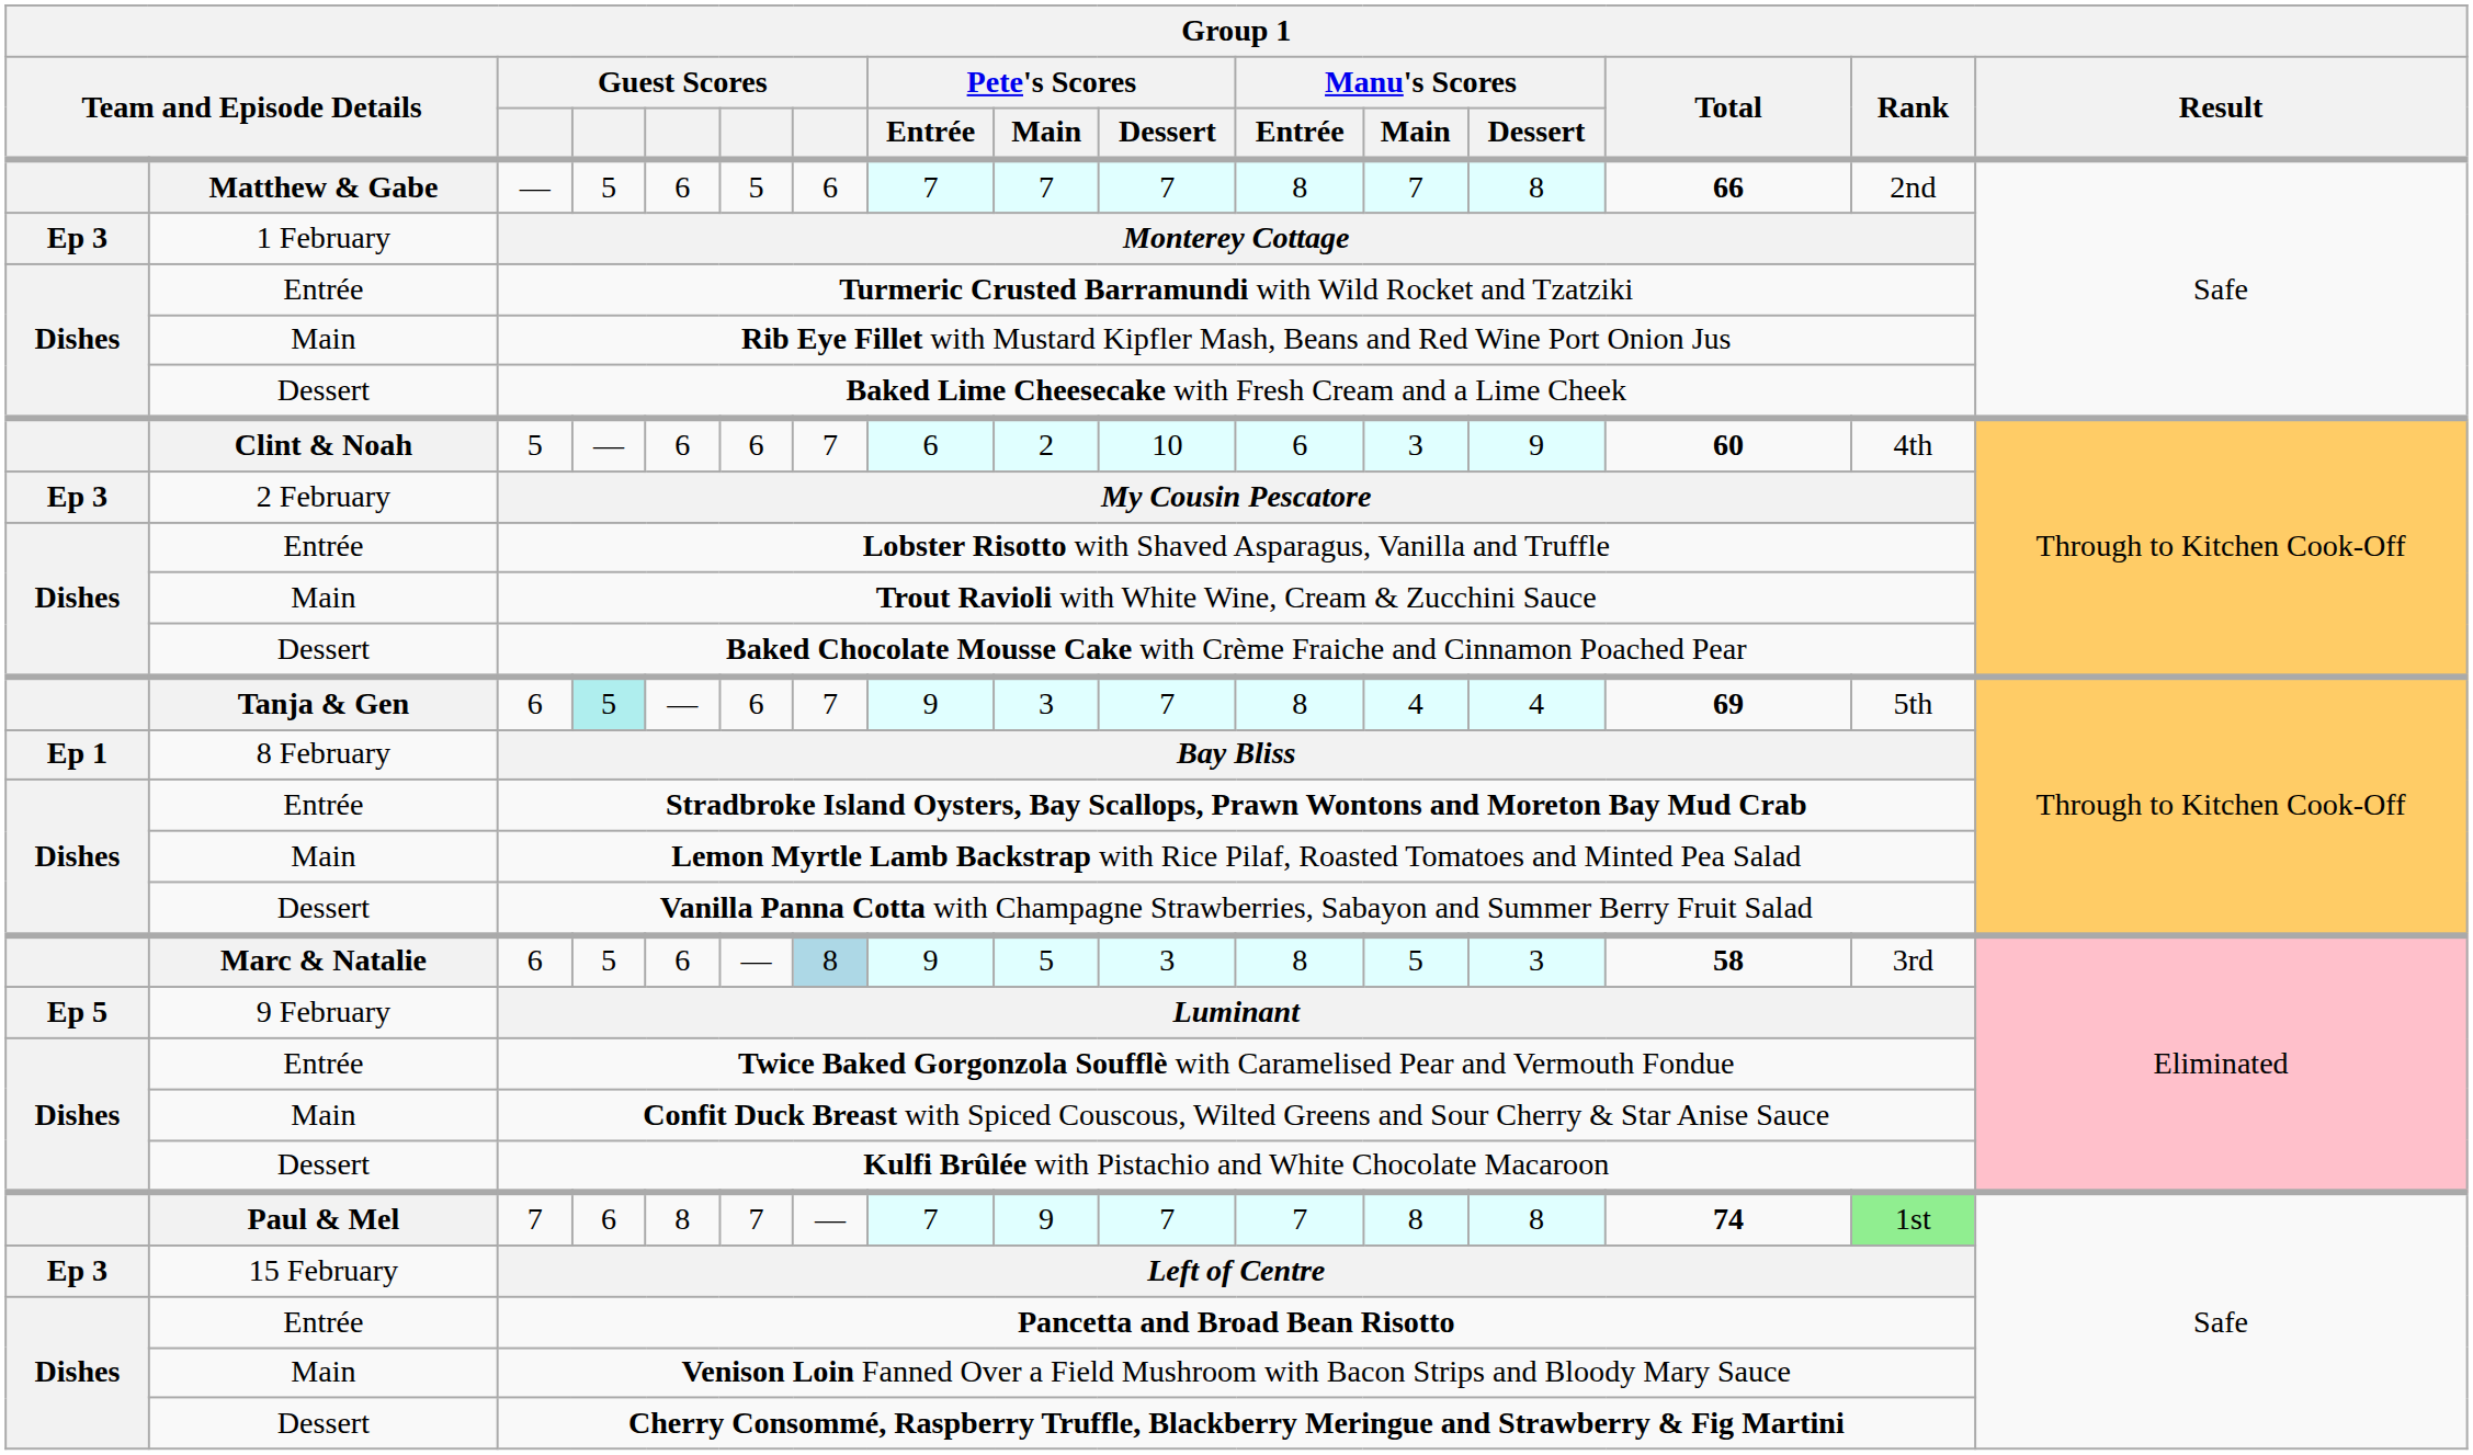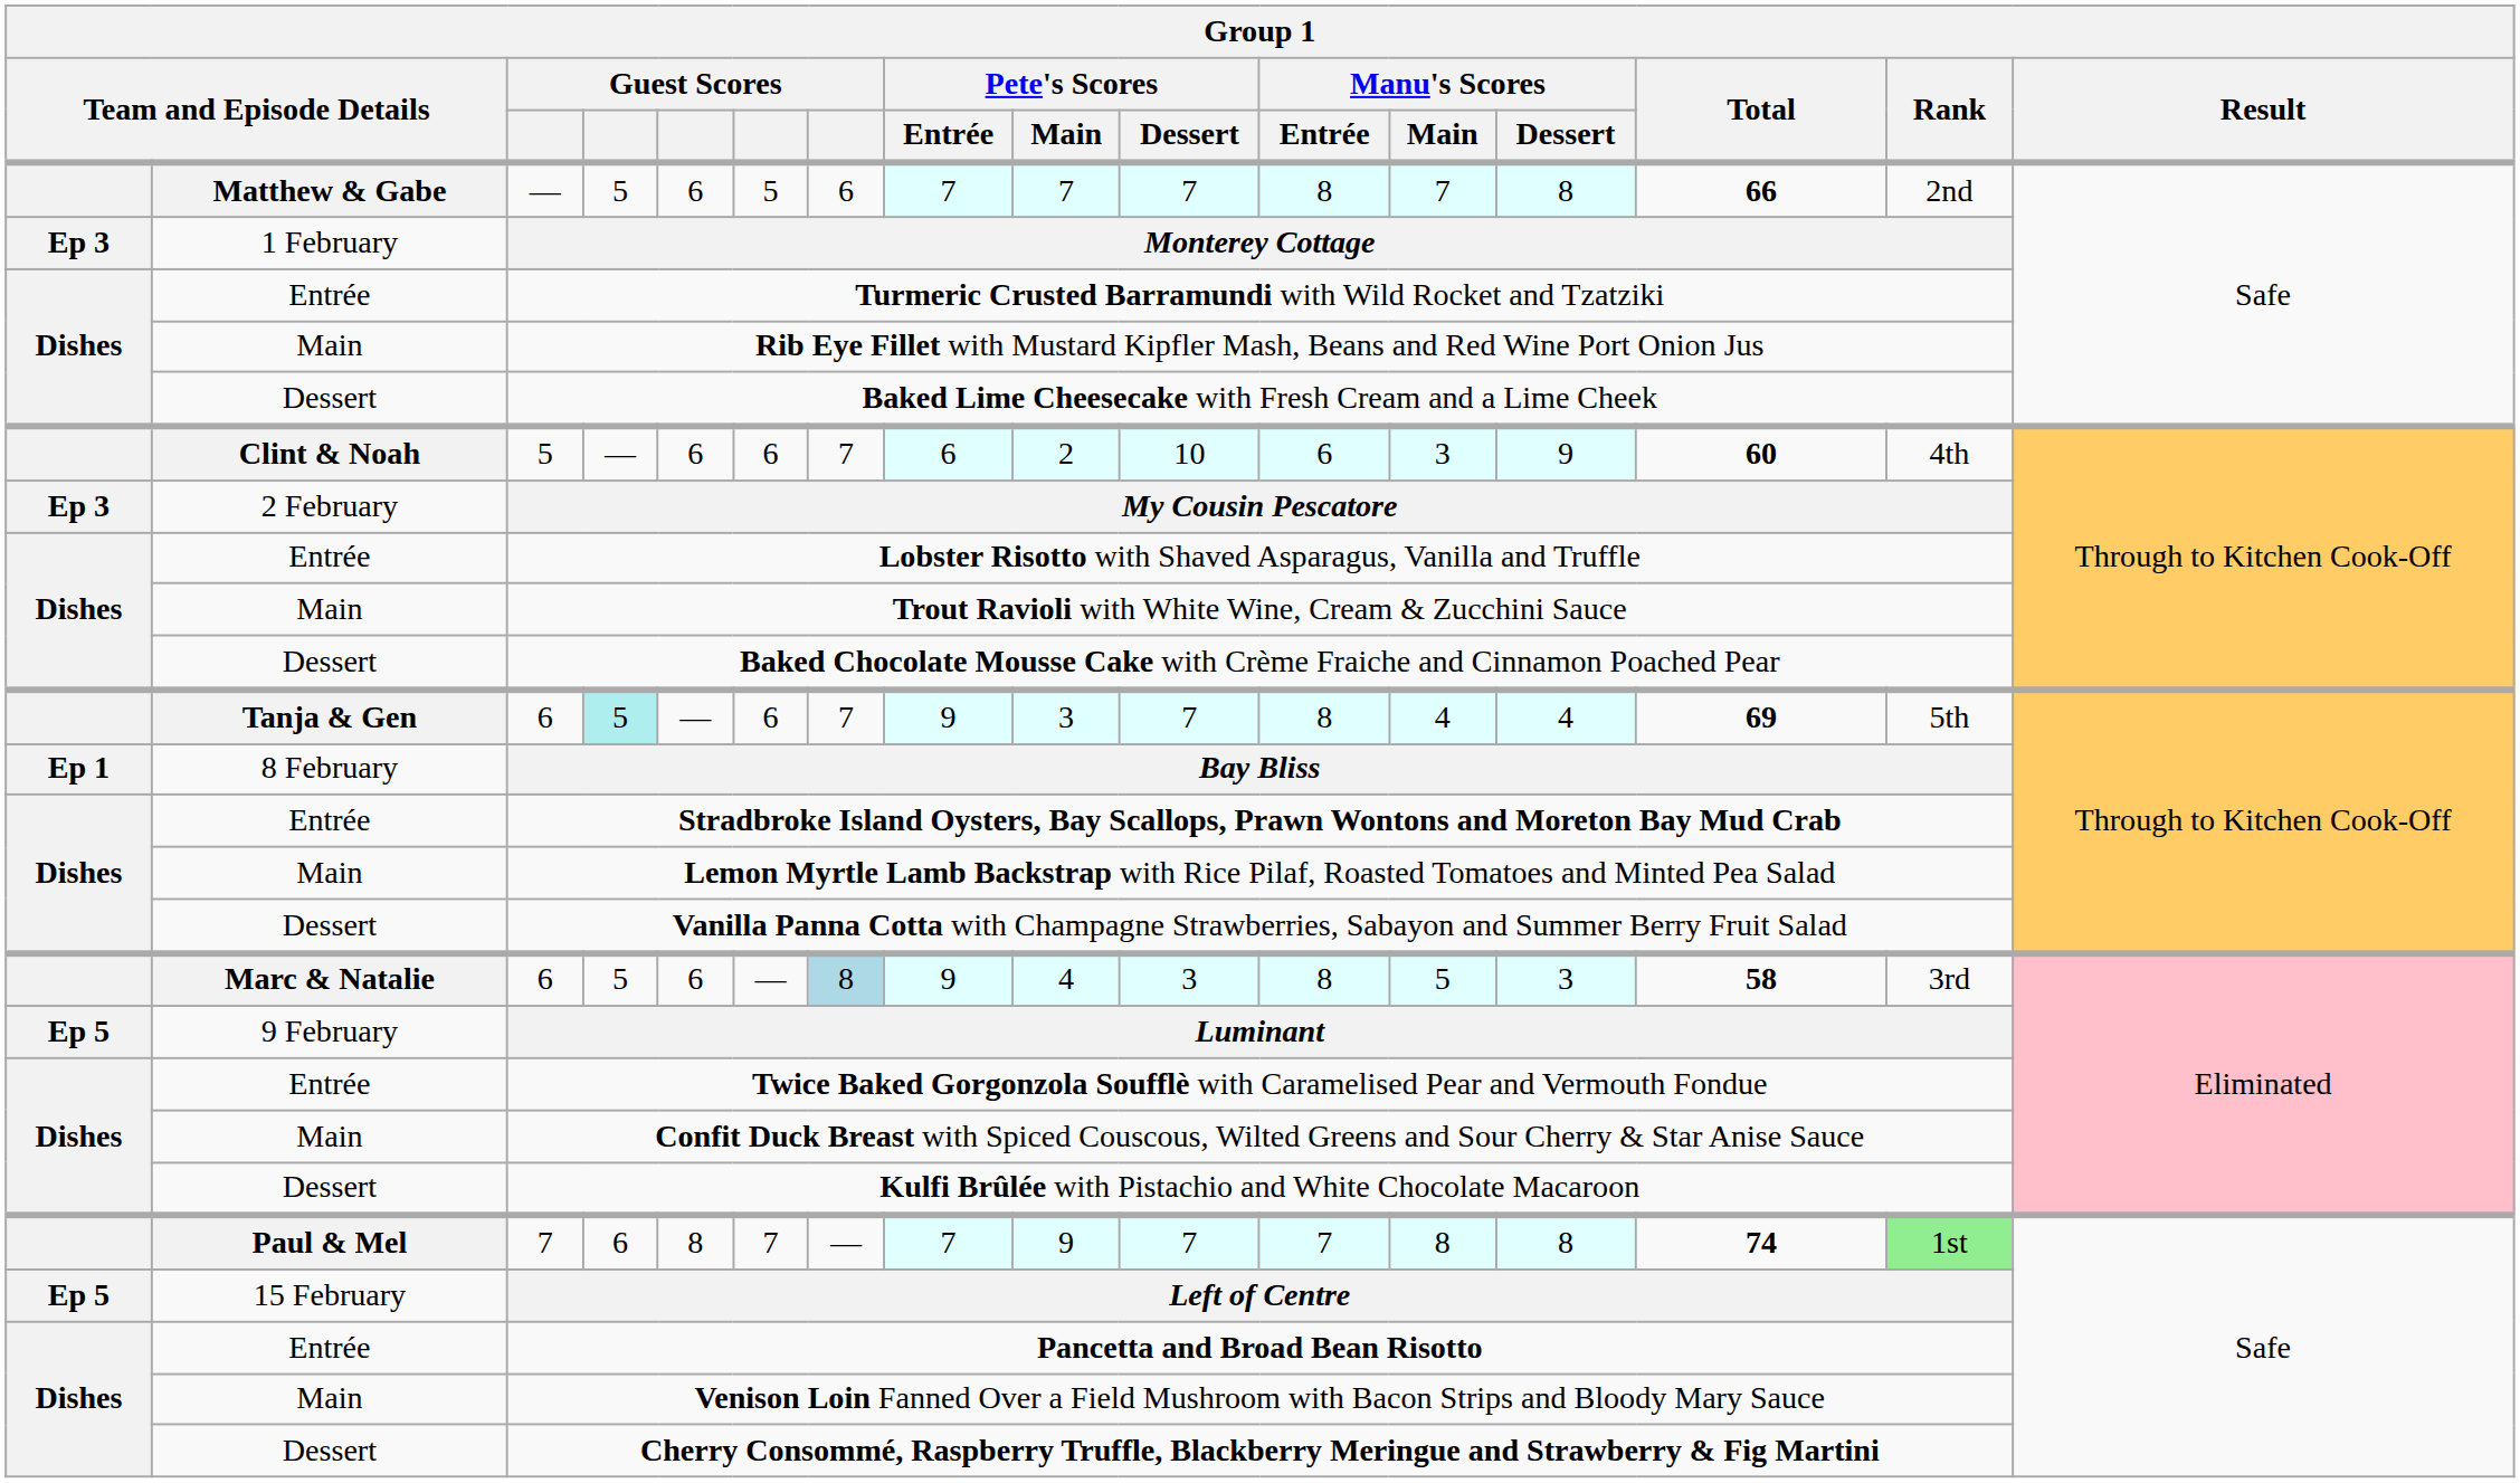 <table class="wikitable plainrowheaders" style="margin:1em auto; text-align:center; font-size:90%; width:80em;">
 <tr>
 <th colspan= "20" >Group 1</th>
 </tr>
 <tr>
 <th scope="col" rowspan="2" colspan="2" style="width:20%;">Team and Episode Details</th>
 <th scope="col" colspan="5" style="width:15%;">Guest Scores</th>
 <th scope="col" colspan="3" style="width:15%;"><a href='#'>Pete</a>'s Scores</th>
 <th scope="col" colspan="3" style="width:15%;"><a href='#'>Manu</a>'s Scores</th>
 <th scope="col" rowspan="2" style="width:10%;">Total<br><small></small></th>
 <th scope="col" rowspan="2" style="width:5%;">Rank</th>
 <th scope="col" rowspan="2" style="width:20%;">Result</th>
 </tr>
 <tr>
 <th scope="col" style="width:3%;"></th>
 <th scope="col" style="width:3%;"></th>
 <th scope="col" style="width:3%;"></th>
 <th scope="col" style="width:3%;"></th>
 <th scope="col" style="width:3%;"></th>
 <th scope="col">Entrée</th>
 <th scope="col">Main</th>
 <th scope="col">Dessert</th>
 <th scope="col">Entrée</th>
 <th scope="col">Main</th>
 <th scope="col">Dessert</th>
 </tr>
 <tr style="border-top:3px solid #aaa;">
 <th></th>
 <th>Matthew & Gabe</th>
 <td>—</td>
 <td>5</td>
 <td>6</td>
 <td>5</td>
 <td>6</td>
 <td style="background:#e0ffff;">7</td>
 <td style="background:#e0ffff;">7</td>
 <td style="background:#e0ffff;">7</td>
 <td style="background:#e0ffff;">8</td>
 <td style="background:#e0ffff;">7</td>
 <td style="background:#e0ffff;">8</td>
 <td><strong>66</strong></td>
 <td>2nd</td>
 <td rowspan="5">Safe</td>
 </tr>
 <tr>
 <th>Ep 3</th>
 <td>1 February</td>
 <th colspan="13"><em>Monterey Cottage</em></th>
 </tr>
 <tr>
 <th rowspan="3">Dishes</th>
 <td>Entrée</td>
 <td colspan="13"><strong>Turmeric Crusted Barramundi</strong> with Wild Rocket and Tzatziki</td>
 </tr>
 <tr>
 <td>Main</td>
 <td colspan="13"><strong>Rib Eye Fillet</strong> with Mustard Kipfler Mash, Beans and Red Wine Port Onion Jus</td>
 </tr>
 <tr>
 <td>Dessert</td>
 <td colspan="13"><strong>Baked Lime Cheesecake</strong> with Fresh Cream and a Lime Cheek</td>
 </tr>
 <tr style="border-top:3px solid #aaa;">
 <th></th>
 <th>Clint & Noah</th>
 <td>5</td>
 <td>—</td>
 <td>6</td>
 <td>6</td>
 <td>7</td>
 <td style="background:#e0ffff;">6</td>
 <td style="background:#e0ffff;">2</td>
 <td style="background:#e0ffff;">10</td>
 <td style="background:#e0ffff;">6</td>
 <td style="background:#e0ffff;">3</td>
 <td style="background:#e0ffff;">9</td>
 <td><strong>60</strong></td>
 <td>4th</td>
 <td rowspan="5" style="background:#FFCC66">Through to Kitchen Cook-Off</td>
 </tr>
 <tr>
 <th>Ep 3</th>
 <td>2 February</td>
 <th colspan="13"><em>My Cousin Pescatore</em></th>
 </tr>
 <tr>
 <th rowspan="3">Dishes</th>
 <td>Entrée</td>
 <td colspan="13"><strong>Lobster Risotto</strong> with Shaved Asparagus, Vanilla and Truffle</td>
 </tr>
 <tr>
 <td>Main</td>
 <td colspan="13"><strong>Trout Ravioli</strong> with White Wine, Cream & Zucchini Sauce</td>
 </tr>
 <tr>
 <td>Dessert</td>
 <td colspan="13"><strong>Baked Chocolate Mousse Cake</strong> with Crème Fraiche and Cinnamon Poached Pear</td>
 </tr>
 <tr style="border-top:3px solid #aaa;">
 <th></th>
 <th>Tanja & Gen</th>
 <td>6</td>
 <td style="background: paleturquoise;">5</td>
 <td>—</td>
 <td>6</td>
 <td>7</td>
 <td style="background:#e0ffff;">9</td>
 <td style="background:#e0ffff;">3</td>
 <td style="background:#e0ffff;">7</td>
 <td style="background:#e0ffff;">8</td>
 <td style="background:#e0ffff;">4</td>
 <td style="background:#e0ffff;">4</td>
 <td><strong>69</strong></td>
 <td>5th</td>
 <td rowspan="5" style="background:#FFCC66">Through to Kitchen Cook-Off</td>
 </tr>
 <tr>
 <th>Ep 1</th>
 <td>8 February</td>
 <th colspan="13"><em>Bay Bliss</em></th>
 </tr>
 <tr>
 <th rowspan="3">Dishes</th>
 <td>Entrée</td>
 <td colspan="13"><strong>Stradbroke Island Oysters, Bay Scallops, Prawn Wontons and Moreton Bay Mud Crab</strong></td>
 </tr>
 <tr>
 <td>Main</td>
 <td colspan="13"><strong>Lemon Myrtle Lamb Backstrap</strong> with Rice Pilaf, Roasted Tomatoes and Minted Pea Salad</td>
 </tr>
 <tr>
 <td>Dessert</td>
 <td colspan="13"><strong>Vanilla Panna Cotta</strong> with Champagne Strawberries, Sabayon and Summer Berry Fruit Salad</td>
 </tr>
 <tr style="border-top:3px solid #aaa;">
 <th></th>
 <th>Marc & Natalie</th>
 <td>6</td>
 <td>5</td>
 <td>6</td>
 <td>—</td>
 <td style="background: lightblue;">8</td>
 <td style="background:#e0ffff;">9</td>
-<td style="background:#e0ffff;">5</td>
+<td style="background:#e0ffff;">4</td>
 <td style="background:#e0ffff;">3</td>
 <td style="background:#e0ffff;">8</td>
 <td style="background:#e0ffff;">5</td>
 <td style="background:#e0ffff;">3</td>
 <td><strong>58</strong></td>
 <td>3rd</td>
 <td rowspan="5" style="background:pink;">Eliminated</td>
 </tr>
 <tr>
 <th>Ep 5</th>
 <td>9 February</td>
 <th colspan="13"><em>Luminant</em></th>
 </tr>
 <tr>
 <th rowspan="3">Dishes</th>
 <td>Entrée</td>
 <td colspan="13"><strong>Twice Baked Gorgonzola Soufflè</strong> with Caramelised Pear and Vermouth Fondue</td>
 </tr>
 <tr>
 <td>Main</td>
 <td colspan="13"><strong>Confit Duck Breast</strong> with Spiced Couscous, Wilted Greens and Sour Cherry & Star Anise Sauce</td>
 </tr>
 <tr>
 <td>Dessert</td>
 <td colspan="13"><strong>Kulfi Brûlée</strong> with Pistachio and White Chocolate Macaroon</td>
 </tr>
 <tr style="border-top:3px solid #aaa;">
 <th></th>
 <th>Paul & Mel</th>
 <td>7</td>
 <td>6</td>
 <td>8</td>
 <td>7</td>
 <td>—</td>
 <td style="background:#e0ffff;">7</td>
 <td style="background:#e0ffff;">9</td>
 <td style="background:#e0ffff;">7</td>
 <td style="background:#e0ffff;">7</td>
 <td style="background:#e0ffff;">8</td>
 <td style="background:#e0ffff;">8</td>
 <td><strong>74</strong></td>
 <td style="background:lightgreen;">1st</td>
 <td rowspan="5">Safe</td>
 </tr>
 <tr>
-<th>Ep 3</th>
+<th>Ep 5</th>
 <td>15 February</td>
 <th colspan="13"><em>Left of Centre</em></th>
 </tr>
 <tr>
 <th rowspan="3">Dishes</th>
 <td>Entrée</td>
 <td colspan="13"><strong>Pancetta and Broad Bean Risotto</strong></td>
 </tr>
 <tr>
 <td>Main</td>
 <td colspan="13"><strong>Venison Loin</strong> Fanned Over a Field Mushroom with Bacon Strips and Bloody Mary Sauce</td>
 </tr>
 <tr>
 <td>Dessert</td>
 <td colspan="13"><strong>Cherry Consommé, Raspberry Truffle, Blackberry Meringue and Strawberry & Fig Martini</strong></td>
 </tr>
 </table>
